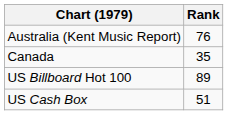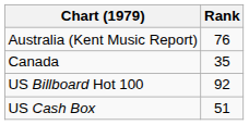 <table class="wikitable sortable">
 <tr>
 <th align="left">Chart (1979)</th>
 <th style="text-align:center;">Rank</th>
 </tr>
 <tr>
 <td>Australia (Kent Music Report)</td>
 <td align="center">76</td>
 </tr>
 <tr>
 <td>Canada </td>
 <td style="text-align:center;">35</td>
 </tr>
 <tr>
 <td>US <em>Billboard</em> Hot 100</td>
-<td style="text-align:center;">89</td>
+<td style="text-align:center;">92</td>
 </tr>
 <tr>
 <td>US <em>Cash Box</em> </td>
 <td style="text-align:center;">51</td>
 </tr>
 </table>
